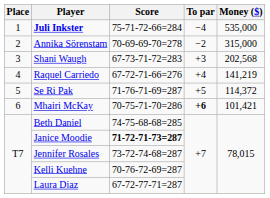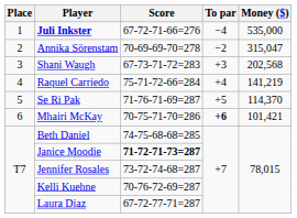 <table class="wikitable">
 <tr>
 <th>Place</th>
 <th>Player</th>
 <th>Score</th>
 <th>To par</th>
 <th>Money (<a href='#'>$</a>)</th>
 </tr>
 <tr>
 <td align=center>1</td>
 <td> <strong><a href='#'>Juli Inkster</a></strong></td>
-<td>75-71-72-66=284</td>
+<td>67-72-71-66=276</td>
 <td align=center>−4</td>
 <td align=center>535,000</td>
 </tr>
 <tr>
 <td align=center>2</td>
 <td> <a href='#'>Annika Sörenstam</a></td>
 <td>70-69-69-70=278</td>
 <td align=center>−2</td>
-<td align=center>315,000</td>
+<td align=center>315,047</td>
 </tr>
 <tr>
 <td align=center>3</td>
 <td> <a href='#'>Shani Waugh</a></td>
 <td>67-73-71-72=283</td>
 <td align=center>+3</td>
 <td align=center>202,568</td>
 </tr>
 <tr>
 <td align=center>4</td>
 <td> <a href='#'>Raquel Carriedo</a></td>
-<td>67-72-71-66=276</td>
+<td>75-71-72-66=284</td>
 <td align=center>+4</td>
 <td align=center>141,219</td>
 </tr>
 <tr>
 <td align=center>5</td>
 <td> <a href='#'>Se Ri Pak</a></td>
 <td>71-76-71-69=287</td>
 <td align=center>+5</td>
-<td align=center>114,372</td>
+<td align=center>114,370</td>
 </tr>
 <tr>
 <td align=center>6</td>
 <td> <a href='#'>Mhairi McKay</a></td>
 <td>70-75-71-70=286</td>
 <td align=center><strong>+6</strong></td>
 <td align=center>101,421</td>
 </tr>
 <tr>
 <td align=center rowspan=5>T7</td>
 <td> <a href='#'>Beth Daniel</a></td>
 <td>74-75-68-68=285</td>
 <td align=center rowspan=5>+7</td>
 <td align=center rowspan=5>78,015</td>
 </tr>
 <tr>
 <td> <a href='#'>Janice Moodie</a></td>
 <td><strong>71-72-71-73=287</strong></td>
 </tr>
 <tr>
 <td> <a href='#'>Jennifer Rosales</a></td>
 <td>73-72-74-68=287</td>
 </tr>
 <tr>
 <td> <a href='#'>Kelli Kuehne</a></td>
 <td>70-76-72-69=287</td>
 </tr>
 <tr>
 <td> <a href='#'>Laura Diaz</a></td>
 <td>67-72-77-71=287</td>
 </tr>
 </table>
